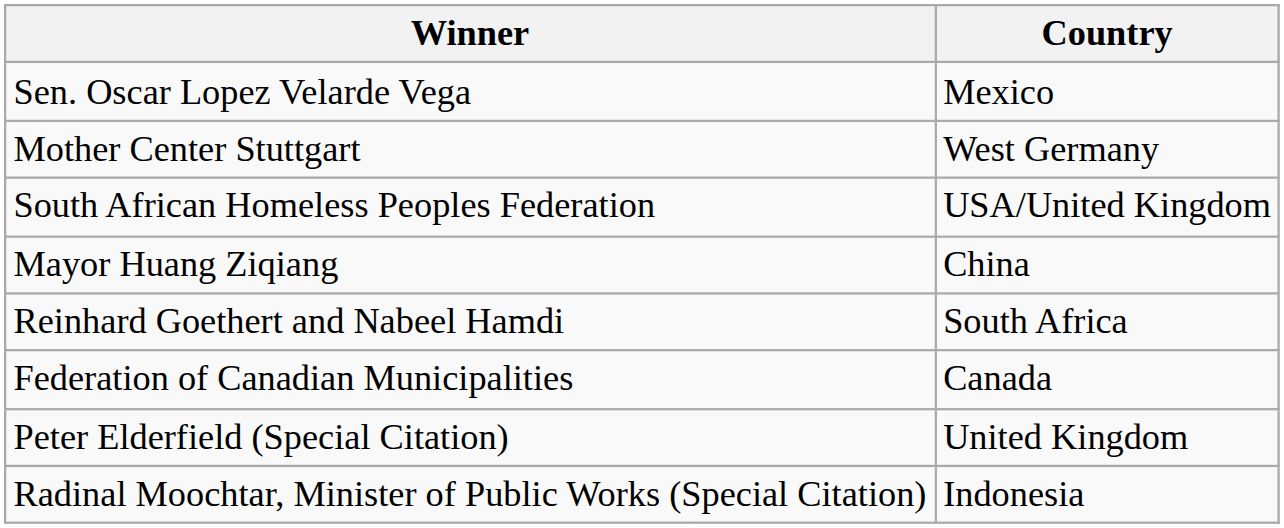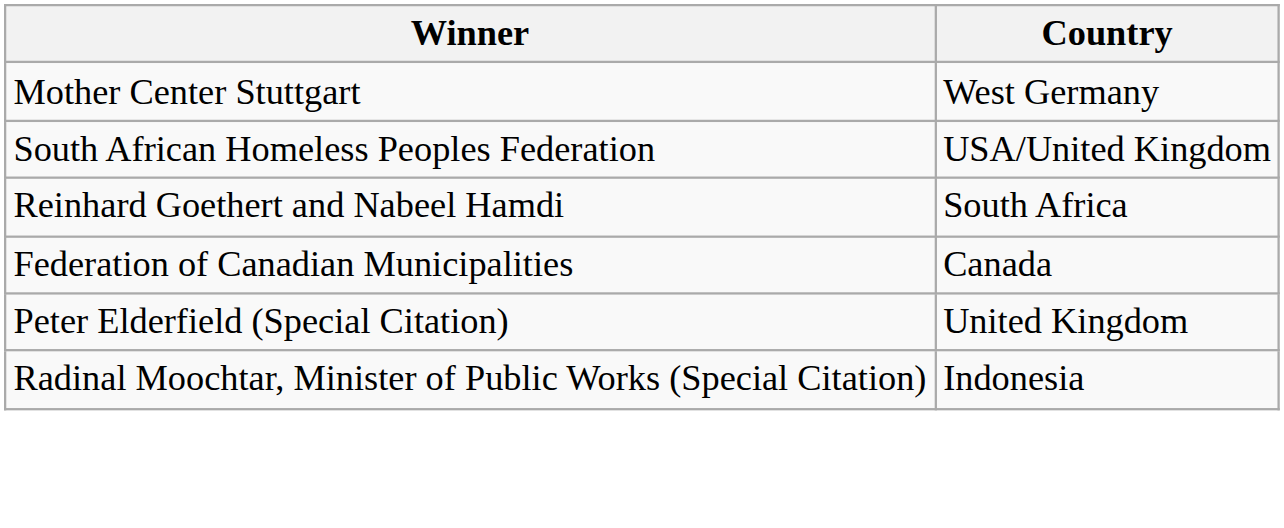 <table class="wikitable">
 <tr>
 <th>Winner</th>
 <th>Country</th>
-</tr>
-<tr>
-<td>Sen. Oscar Lopez Velarde Vega</td>
-<td>Mexico</td>
 </tr>
 <tr>
 <td>Mother Center Stuttgart</td>
 <td>West Germany</td>
 </tr>
 <tr>
 <td>South African Homeless Peoples Federation</td>
 <td>USA/United Kingdom</td>
-</tr>
-<tr>
-<td>Mayor Huang Ziqiang</td>
-<td>China</td>
 </tr>
 <tr>
 <td>Reinhard Goethert and Nabeel Hamdi</td>
 <td>South Africa</td>
 </tr>
 <tr>
 <td>Federation of Canadian Municipalities</td>
 <td>Canada</td>
 </tr>
 <tr>
 <td>Peter Elderfield (Special Citation)</td>
 <td>United Kingdom</td>
 </tr>
 <tr>
 <td>Radinal Moochtar, Minister of Public Works (Special Citation)</td>
 <td>Indonesia</td>
 </tr>
 </table>
